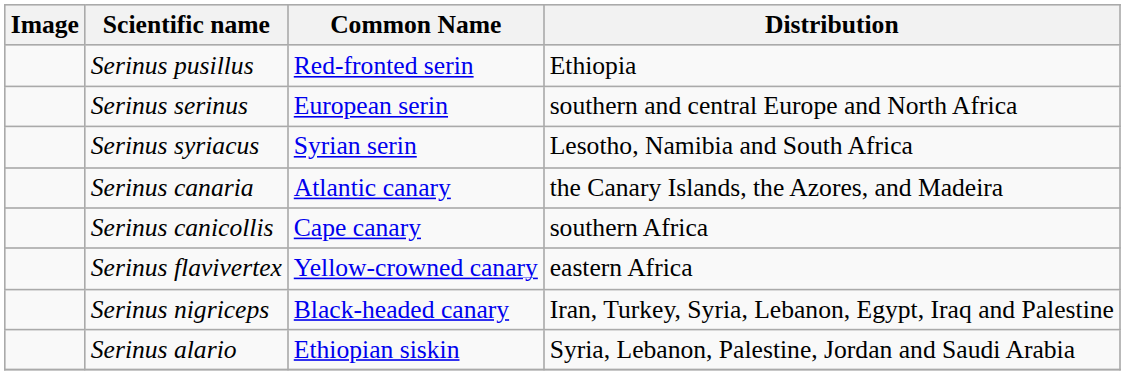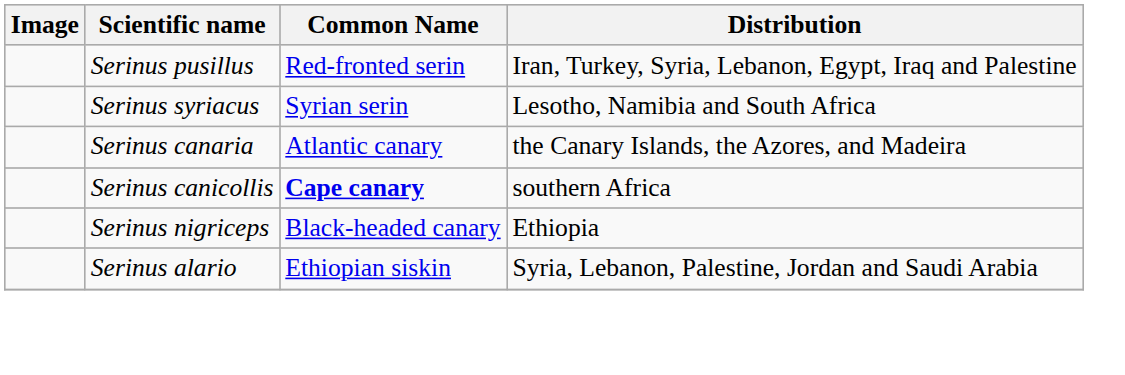 <table class="wikitable">
 <tr>
 <th>Image</th>
 <th>Scientific name</th>
 <th>Common Name</th>
 <th>Distribution</th>
 </tr>
 <tr>
 <td></td>
 <td><em>Serinus pusillus</em></td>
 <td><a href='#'>Red-fronted serin</a></td>
-<td>Ethiopia</td>
-</tr>
-<tr>
-<td></td>
-<td><em>Serinus serinus</em></td>
-<td><a href='#'>European serin</a></td>
-<td>southern and central Europe and North Africa</td>
+<td>Iran, Turkey, Syria, Lebanon, Egypt, Iraq and Palestine</td>
 </tr>
 <tr>
 <td></td>
 <td><em>Serinus syriacus</em></td>
 <td><a href='#'>Syrian serin</a></td>
 <td>Lesotho, Namibia and South Africa</td>
 </tr>
 <tr>
 <td></td>
 <td><em>Serinus canaria</em></td>
 <td><a href='#'>Atlantic canary</a></td>
 <td>the Canary Islands, the Azores, and Madeira</td>
 </tr>
 <tr>
 <td></td>
 <td><em>Serinus canicollis</em></td>
-<td><a href='#'>Cape canary</a></td>
+<td><strong><a href='#'>Cape canary</a></strong></td>
 <td>southern Africa</td>
-</tr>
-<tr>
-<td></td>
-<td><em>Serinus flavivertex</em></td>
-<td><a href='#'>Yellow-crowned canary</a></td>
-<td>eastern Africa</td>
 </tr>
 <tr>
 <td></td>
 <td><em>Serinus nigriceps</em></td>
 <td><a href='#'>Black-headed canary</a></td>
-<td>Iran, Turkey, Syria, Lebanon, Egypt, Iraq and Palestine</td>
+<td>Ethiopia</td>
 </tr>
 <tr>
 <td></td>
 <td><em>Serinus alario</em></td>
 <td><a href='#'>Ethiopian siskin</a></td>
 <td>Syria, Lebanon, Palestine, Jordan and Saudi Arabia</td>
 </tr>
 <tr>
 </tr>
 </table>
